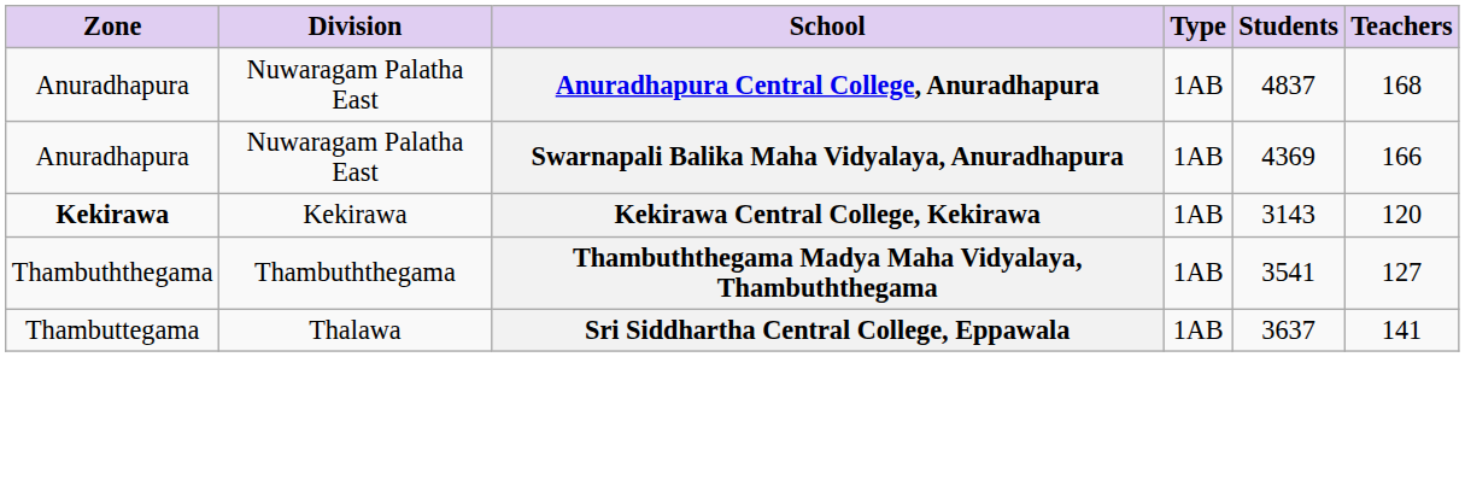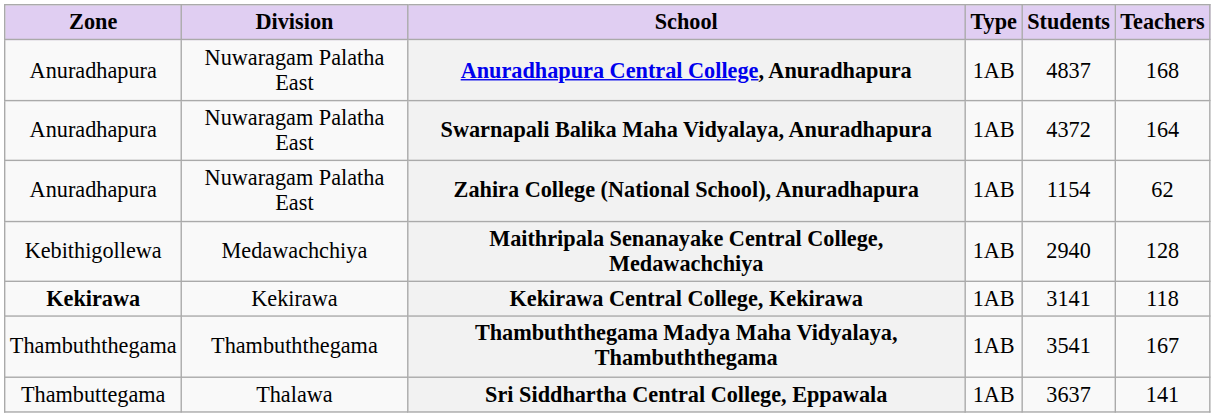 <table class="wikitable sortable" style="text-align:center; font-size:100%">
 <tr valign=bottom>
 <th style="background-color:#E0CEF2;">Zone</th>
 <th style="background-color:#E0CEF2;">Division</th>
 <th style="background-color:#E0CEF2;">School</th>
 <th style="background-color:#E0CEF2;">Type</th>
 <th style="background-color:#E0CEF2;">Students</th>
 <th style="background-color:#E0CEF2;">Teachers</th>
 </tr>
 <tr>
 <td>Anuradhapura</td>
 <td>Nuwaragam Palatha East</td>
 <th><a href='#'>Anuradhapura Central College</a>, Anuradhapura</th>
 <td>1AB</td>
 <td>4837</td>
 <td>168</td>
 </tr>
 <tr>
 <td>Anuradhapura</td>
 <td>Nuwaragam Palatha East</td>
 <th>Swarnapali Balika Maha Vidyalaya, Anuradhapura</th>
 <td>1AB</td>
-<td>4369</td>
-<td>166</td>
+<td>4372</td>
+<td>164</td>
+</tr>
+<tr>
+<td>Anuradhapura</td>
+<td>Nuwaragam Palatha East</td>
+<th>Zahira College (National School), Anuradhapura</th>
+<td>1AB</td>
+<td>1154</td>
+<td>62</td>
+</tr>
+<tr>
+<td>Kebithigollewa</td>
+<td>Medawachchiya</td>
+<th>Maithripala Senanayake Central College, Medawachchiya</th>
+<td>1AB</td>
+<td>2940</td>
+<td>128</td>
 </tr>
 <tr>
 <td><strong>Kekirawa</strong></td>
 <td>Kekirawa</td>
 <th>Kekirawa Central College, Kekirawa</th>
 <td>1AB</td>
-<td>3143</td>
-<td>120</td>
+<td>3141</td>
+<td>118</td>
 </tr>
 <tr>
 <td>Thambuththegama</td>
 <td>Thambuththegama</td>
 <th>Thambuththegama Madya Maha Vidyalaya, Thambuththegama</th>
 <td>1AB</td>
 <td>3541</td>
-<td>127</td>
+<td>167</td>
 </tr>
 <tr>
 <td>Thambuttegama</td>
 <td>Thalawa</td>
 <th>Sri Siddhartha Central College, Eppawala</th>
 <td>1AB</td>
 <td>3637</td>
 <td>141</td>
 </tr>
 </table>
